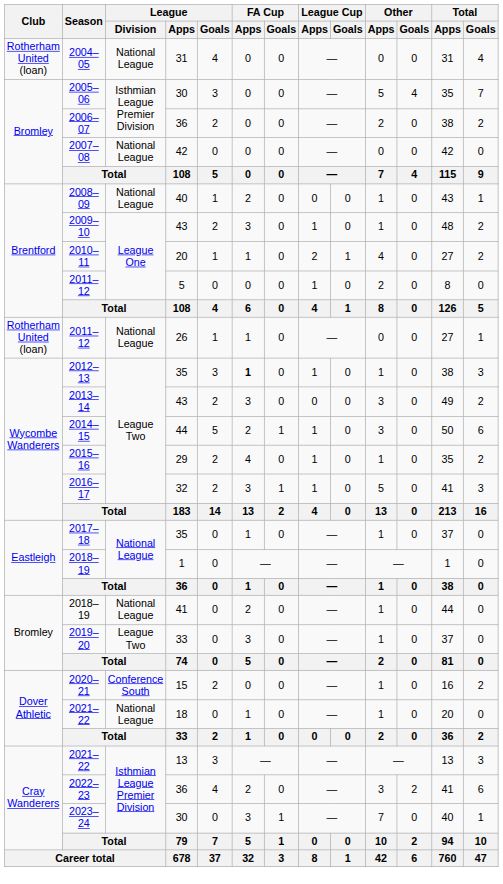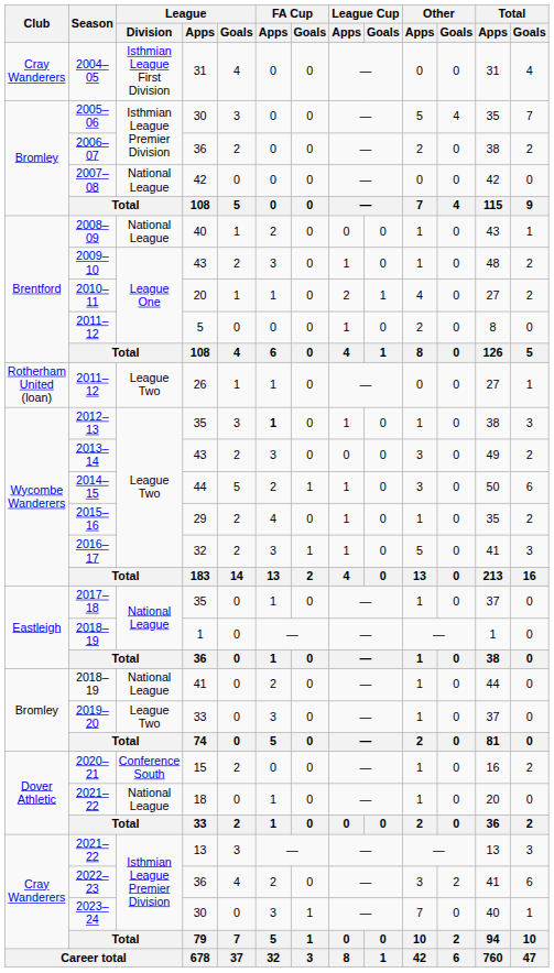 <table class="wikitable" style="text-align:center">
 <tr>
 <th rowspan="2">Club</th>
 <th rowspan="2">Season</th>
 <th colspan="3">League</th>
 <th colspan="2">FA Cup</th>
 <th colspan="2">League Cup</th>
 <th colspan="2">Other</th>
 <th colspan="2">Total</th>
 </tr>
 <tr>
 <th>Division</th>
 <th>Apps</th>
 <th>Goals</th>
 <th>Apps</th>
 <th>Goals</th>
 <th>Apps</th>
 <th>Goals</th>
 <th>Apps</th>
 <th>Goals</th>
 <th>Apps</th>
 <th>Goals</th>
 </tr>
 <tr>
-<td><a href='#'>Rotherham United</a> (loan)</td>
+<td><a href='#'>Cray Wanderers</a></td>
 <td><a href='#'>2004–05</a></td>
-<td>National League</td>
+<td><a href='#'>Isthmian League</a> First Division</td>
 <td>31</td>
 <td>4</td>
 <td>0</td>
 <td>0</td>
 <td colspan="2">—</td>
 <td>0</td>
 <td>0</td>
 <td>31</td>
 <td>4</td>
 </tr>
 <tr>
 <td rowspan="4"><a href='#'>Bromley</a></td>
 <td><a href='#'>2005–06</a></td>
 <td rowspan="2">Isthmian League Premier Division</td>
 <td>30</td>
 <td>3</td>
 <td>0</td>
 <td>0</td>
 <td colspan="2">—</td>
 <td>5</td>
 <td>4</td>
 <td>35</td>
 <td>7</td>
 </tr>
 <tr>
 <td><a href='#'>2006–07</a></td>
 <td>36</td>
 <td>2</td>
 <td>0</td>
 <td>0</td>
 <td colspan="2">—</td>
 <td>2</td>
 <td>0</td>
 <td>38</td>
 <td>2</td>
 </tr>
 <tr>
 <td><a href='#'>2007–08</a></td>
 <td>National League</td>
 <td>42</td>
 <td>0</td>
 <td>0</td>
 <td>0</td>
 <td colspan="2">—</td>
 <td>0</td>
 <td>0</td>
 <td>42</td>
 <td>0</td>
 </tr>
 <tr>
 <th colspan="2">Total</th>
 <th>108</th>
 <th>5</th>
 <th>0</th>
 <th>0</th>
 <th colspan="2">—</th>
 <th>7</th>
 <th>4</th>
 <th>115</th>
 <th>9</th>
 </tr>
 <tr>
 <td rowspan="5"><a href='#'>Brentford</a></td>
 <td><a href='#'>2008–09</a></td>
 <td>National League</td>
 <td>40</td>
 <td>1</td>
 <td>2</td>
 <td>0</td>
 <td>0</td>
 <td>0</td>
 <td>1</td>
 <td>0</td>
 <td>43</td>
 <td>1</td>
 </tr>
 <tr>
 <td><a href='#'>2009–10</a></td>
 <td rowspan="3"><a href='#'>League One</a></td>
 <td>43</td>
 <td>2</td>
 <td>3</td>
 <td>0</td>
 <td>1</td>
 <td>0</td>
 <td>1</td>
 <td>0</td>
 <td>48</td>
 <td>2</td>
 </tr>
 <tr>
 <td><a href='#'>2010–11</a></td>
 <td>20</td>
 <td>1</td>
 <td>1</td>
 <td>0</td>
 <td>2</td>
 <td>1</td>
 <td>4</td>
 <td>0</td>
 <td>27</td>
 <td>2</td>
 </tr>
 <tr>
 <td><a href='#'>2011–12</a></td>
 <td>5</td>
 <td>0</td>
 <td>0</td>
 <td>0</td>
 <td>1</td>
 <td>0</td>
 <td>2</td>
 <td>0</td>
 <td>8</td>
 <td>0</td>
 </tr>
 <tr>
 <th colspan="2">Total</th>
 <th>108</th>
 <th>4</th>
 <th>6</th>
 <th>0</th>
 <th>4</th>
 <th>1</th>
 <th>8</th>
 <th>0</th>
 <th>126</th>
 <th>5</th>
 </tr>
 <tr>
 <td><a href='#'>Rotherham United</a> (loan)</td>
 <td><a href='#'>2011–12</a></td>
-<td>National League</td>
+<td>League Two</td>
 <td>26</td>
 <td>1</td>
 <td>1</td>
 <td>0</td>
 <td colspan="2">—</td>
 <td>0</td>
 <td>0</td>
 <td>27</td>
 <td>1</td>
 </tr>
 <tr>
 <td rowspan="6"><a href='#'>Wycombe Wanderers</a></td>
 <td><a href='#'>2012–13</a></td>
 <td rowspan="5">League Two</td>
 <td>35</td>
 <td>3</td>
 <td><strong>1</strong></td>
 <td>0</td>
 <td>1</td>
 <td>0</td>
 <td>1</td>
 <td>0</td>
 <td>38</td>
 <td>3</td>
 </tr>
 <tr>
 <td><a href='#'>2013–14</a></td>
 <td>43</td>
 <td>2</td>
 <td>3</td>
 <td>0</td>
 <td>0</td>
 <td>0</td>
 <td>3</td>
 <td>0</td>
 <td>49</td>
 <td>2</td>
 </tr>
 <tr>
 <td><a href='#'>2014–15</a></td>
 <td>44</td>
 <td>5</td>
 <td>2</td>
 <td>1</td>
 <td>1</td>
 <td>0</td>
 <td>3</td>
 <td>0</td>
 <td>50</td>
 <td>6</td>
 </tr>
 <tr>
 <td><a href='#'>2015–16</a></td>
 <td>29</td>
 <td>2</td>
 <td>4</td>
 <td>0</td>
 <td>1</td>
 <td>0</td>
 <td>1</td>
 <td>0</td>
 <td>35</td>
 <td>2</td>
 </tr>
 <tr>
 <td><a href='#'>2016–17</a></td>
 <td>32</td>
 <td>2</td>
 <td>3</td>
 <td>1</td>
 <td>1</td>
 <td>0</td>
 <td>5</td>
 <td>0</td>
 <td>41</td>
 <td>3</td>
 </tr>
 <tr>
 <th colspan="2">Total</th>
 <th>183</th>
 <th>14</th>
 <th>13</th>
 <th>2</th>
 <th>4</th>
 <th>0</th>
 <th>13</th>
 <th>0</th>
 <th>213</th>
 <th>16</th>
 </tr>
 <tr>
 <td rowspan="3"><a href='#'>Eastleigh</a></td>
 <td><a href='#'>2017–18</a></td>
 <td rowspan="2"><a href='#'>National League</a></td>
 <td>35</td>
 <td>0</td>
 <td>1</td>
 <td>0</td>
 <td colspan="2">—</td>
 <td>1</td>
 <td>0</td>
 <td>37</td>
 <td>0</td>
 </tr>
 <tr>
 <td><a href='#'>2018–19</a></td>
 <td>1</td>
 <td>0</td>
 <td colspan="2">—</td>
 <td colspan="2">—</td>
 <td colspan="2">—</td>
 <td>1</td>
 <td>0</td>
 </tr>
 <tr>
 <th colspan="2">Total</th>
 <th>36</th>
 <th>0</th>
 <th>1</th>
 <th>0</th>
 <th colspan="2">—</th>
 <th>1</th>
 <th>0</th>
 <th>38</th>
 <th>0</th>
 </tr>
 <tr>
 <td rowspan="3">Bromley</td>
 <td>2018–19</td>
 <td>National League</td>
 <td>41</td>
 <td>0</td>
 <td>2</td>
 <td>0</td>
 <td colspan="2">—</td>
 <td>1</td>
 <td>0</td>
 <td>44</td>
 <td>0</td>
 </tr>
 <tr>
 <td><a href='#'>2019–20</a></td>
 <td>League Two</td>
 <td>33</td>
 <td>0</td>
 <td>3</td>
 <td>0</td>
 <td colspan="2">—</td>
 <td>1</td>
 <td>0</td>
 <td>37</td>
 <td>0</td>
 </tr>
 <tr>
 <th colspan="2">Total</th>
 <th>74</th>
 <th>0</th>
 <th>5</th>
 <th>0</th>
 <th colspan="2">—</th>
 <th>2</th>
 <th>0</th>
 <th>81</th>
 <th>0</th>
 </tr>
 <tr>
 <td rowspan="3"><a href='#'>Dover Athletic</a></td>
 <td><a href='#'>2020–21</a></td>
 <td><a href='#'>Conference South</a></td>
 <td>15</td>
 <td>2</td>
 <td>0</td>
 <td>0</td>
 <td colspan="2">—</td>
 <td>1</td>
 <td>0</td>
 <td>16</td>
 <td>2</td>
 </tr>
 <tr>
 <td><a href='#'>2021–22</a></td>
 <td>National League</td>
 <td>18</td>
 <td>0</td>
 <td>1</td>
 <td>0</td>
 <td colspan="2">—</td>
 <td>1</td>
 <td>0</td>
 <td>20</td>
 <td>0</td>
 </tr>
 <tr>
 <th colspan="2">Total</th>
 <th>33</th>
 <th>2</th>
 <th>1</th>
 <th>0</th>
 <th>0</th>
 <th>0</th>
 <th>2</th>
 <th>0</th>
 <th>36</th>
 <th>2</th>
 </tr>
 <tr>
 <td rowspan="4"><a href='#'>Cray Wanderers</a></td>
 <td><a href='#'>2021–22</a></td>
 <td rowspan="3"><a href='#'>Isthmian League Premier Division</a></td>
 <td>13</td>
 <td>3</td>
 <td colspan="2">—</td>
 <td colspan="2">—</td>
 <td colspan="2">—</td>
 <td>13</td>
 <td>3</td>
 </tr>
 <tr>
 <td><a href='#'>2022–23</a></td>
 <td>36</td>
 <td>4</td>
 <td>2</td>
 <td>0</td>
 <td colspan="2">—</td>
 <td>3</td>
 <td>2</td>
 <td>41</td>
 <td>6</td>
 </tr>
 <tr>
 <td><a href='#'>2023–24</a></td>
 <td>30</td>
 <td>0</td>
 <td>3</td>
 <td>1</td>
 <td colspan="2">—</td>
 <td>7</td>
 <td>0</td>
 <td>40</td>
 <td>1</td>
 </tr>
 <tr>
 <th colspan="2">Total</th>
 <th>79</th>
 <th>7</th>
 <th>5</th>
 <th>1</th>
 <th>0</th>
 <th>0</th>
 <th>10</th>
 <th>2</th>
 <th>94</th>
 <th>10</th>
 </tr>
 <tr>
 <th colspan="3">Career total</th>
 <th>678</th>
 <th>37</th>
 <th>32</th>
 <th>3</th>
 <th>8</th>
 <th>1</th>
 <th>42</th>
 <th>6</th>
 <th>760</th>
 <th>47</th>
 </tr>
 </table>
